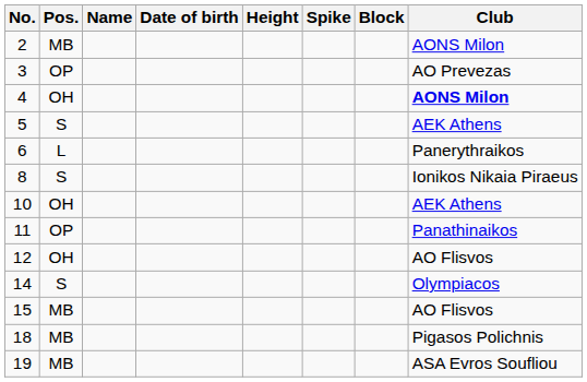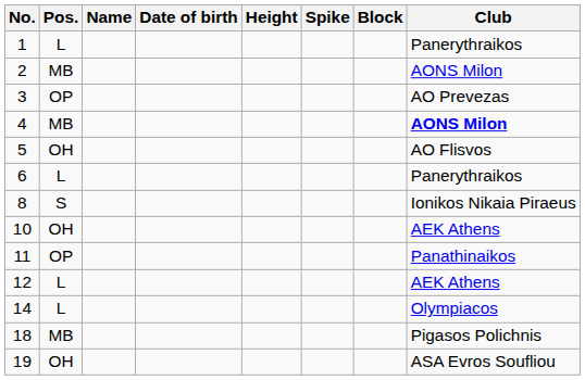 <table class="wikitable sortable" style="text-align:center">
 <tr>
 <th>No.</th>
 <th>Pos.</th>
 <th>Name</th>
 <th>Date of birth</th>
 <th>Height</th>
 <th>Spike</th>
 <th>Block</th>
 <th>Club</th>
+</tr>
+<tr>
+<td>1</td>
+<td>L</td>
+<td align=left></td>
+<td align=left></td>
+<td></td>
+<td></td>
+<td></td>
+<td align=left> Panerythraikos</td>
 </tr>
 <tr>
 <td>2</td>
 <td>MB</td>
 <td align=left></td>
 <td align=left></td>
 <td></td>
 <td></td>
 <td></td>
 <td align=left> <a href='#'>AONS Milon</a></td>
 </tr>
 <tr>
 <td>3</td>
 <td>OP</td>
 <td align=left></td>
 <td align=left></td>
 <td></td>
 <td></td>
 <td></td>
 <td align=left> AO Prevezas</td>
 </tr>
 <tr>
 <td>4</td>
-<td>OH</td>
+<td>MB</td>
 <td align=left></td>
 <td align=left></td>
 <td></td>
 <td></td>
 <td></td>
 <td align=left><strong> <a href='#'>AONS Milon</a></strong></td>
 </tr>
 <tr>
 <td>5</td>
-<td>S</td>
+<td>OH</td>
 <td align=left></td>
 <td align=left></td>
 <td></td>
 <td></td>
 <td></td>
-<td align=left> <a href='#'>AEK Athens</a></td>
+<td align=left> AO Flisvos</td>
 </tr>
 <tr>
 <td>6</td>
 <td>L</td>
 <td align=left></td>
 <td align=left></td>
 <td></td>
 <td></td>
 <td></td>
 <td align=left> Panerythraikos</td>
 </tr>
 <tr>
 <td>8</td>
 <td>S</td>
 <td align=left></td>
 <td align=left></td>
 <td></td>
 <td></td>
 <td></td>
 <td align=left> Ionikos Nikaia Piraeus</td>
 </tr>
 <tr>
 <td>10</td>
 <td>OH</td>
 <td align=left></td>
 <td align=left></td>
 <td></td>
 <td></td>
 <td></td>
 <td align=left> <a href='#'>AEK Athens</a></td>
 </tr>
 <tr>
 <td>11</td>
 <td>OP</td>
 <td align=left></td>
 <td align=left></td>
 <td></td>
 <td></td>
 <td></td>
 <td align=left> <a href='#'>Panathinaikos</a></td>
 </tr>
 <tr>
 <td>12</td>
-<td>OH</td>
+<td>L</td>
 <td align=left></td>
 <td align=left></td>
 <td></td>
 <td></td>
 <td></td>
-<td align=left> AO Flisvos</td>
+<td align=left> <a href='#'>AEK Athens</a></td>
 </tr>
 <tr>
 <td>14</td>
-<td>S</td>
+<td>L</td>
 <td align=left></td>
 <td align=left></td>
 <td></td>
 <td></td>
 <td></td>
 <td align=left> <a href='#'>Olympiacos</a></td>
-</tr>
-<tr>
-<td>15</td>
-<td>MB</td>
-<td align=left></td>
-<td align=left></td>
-<td></td>
-<td></td>
-<td></td>
-<td align=left> AO Flisvos</td>
 </tr>
 <tr>
 <td>18</td>
 <td>MB</td>
 <td align=left></td>
 <td align=left></td>
 <td></td>
 <td></td>
 <td></td>
 <td align=left> Pigasos Polichnis</td>
 </tr>
 <tr>
 <td>19</td>
-<td>MB</td>
+<td>OH</td>
 <td align=left></td>
 <td align=left></td>
 <td></td>
 <td></td>
 <td></td>
 <td align=left> ASA Evros Soufliou</td>
 </tr>
 </table>
